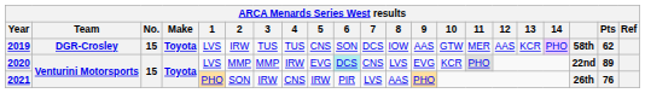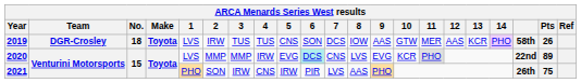 <table class="wikitable" style="text-align:center; font-size:75%">
 <tr>
 <th colspan=21><a href='#'>ARCA Menards Series West</a> results</th>
 </tr>
 <tr>
 <th>Year</th>
 <th>Team</th>
 <th>No.</th>
 <th>Make</th>
 <th>1</th>
 <th>2</th>
 <th>3</th>
 <th>4</th>
 <th>5</th>
 <th>6</th>
 <th>7</th>
 <th>8</th>
 <th>9</th>
 <th>10</th>
 <th>11</th>
 <th>12</th>
 <th>13</th>
 <th>14</th>
 <th></th>
 <th>Pts</th>
 <th>Ref</th>
 </tr>
 <tr>
 <th><a href='#'>2019</a></th>
 <th><a href='#'>DGR-Crosley</a></th>
-<th>15</th>
+<th>18</th>
 <th><a href='#'>Toyota</a></th>
 <td><a href='#'>LVS</a></td>
 <td><a href='#'>IRW</a></td>
 <td><a href='#'>TUS</a></td>
 <td><a href='#'>TUS</a></td>
 <td><a href='#'>CNS</a></td>
 <td><a href='#'>SON</a></td>
 <td><a href='#'>DCS</a></td>
 <td><a href='#'>IOW</a></td>
 <td><a href='#'>AAS</a></td>
 <td><a href='#'>GTW</a></td>
 <td><a href='#'>MER</a></td>
 <td><a href='#'>AAS</a></td>
 <td><a href='#'>KCR</a></td>
 <td style="background:#EFCFFF;"><a href='#'>PHO</a><br></td>
 <th>58th</th>
-<th>62</th>
+<th>26</th>
 <th></th>
 </tr>
 <tr>
 <th><a href='#'>2020</a></th>
 <th rowspan=2><a href='#'>Venturini Motorsports</a></th>
 <th rowspan=2>15</th>
 <th rowspan=2><a href='#'>Toyota</a></th>
 <td><a href='#'>LVS</a></td>
 <td><a href='#'>MMP</a></td>
 <td><a href='#'>MMP</a></td>
 <td><a href='#'>IRW</a></td>
 <td><a href='#'>EVG</a></td>
 <td style="background: paleturquoise;"><a href='#'>DCS</a></td>
 <td><a href='#'>CNS</a></td>
 <td><a href='#'>LVS</a></td>
 <td><a href='#'>EVG</a></td>
 <td><a href='#'>KCR</a></td>
 <td style="background:#DFDFDF;"><a href='#'>PHO</a><br></td>
 <td colspan=3></td>
 <th>22nd</th>
 <th>89</th>
 <th></th>
 </tr>
 <tr>
 <th><a href='#'>2021</a></th>
 <td style="background:#FFDF9F;"><a href='#'>PHO</a><br></td>
 <td><a href='#'>SON</a></td>
 <td><a href='#'>IRW</a></td>
 <td><a href='#'>CNS</a></td>
 <td><a href='#'>IRW</a></td>
 <td><a href='#'>PIR</a></td>
 <td><a href='#'>LVS</a></td>
 <td><a href='#'>AAS</a></td>
 <td style="background:#FFDF9F;"><a href='#'>PHO</a><br></td>
 <td colspan=5></td>
 <th>26th</th>
-<th>76</th>
+<th>75</th>
 <th></th>
 </tr>
 </table>
